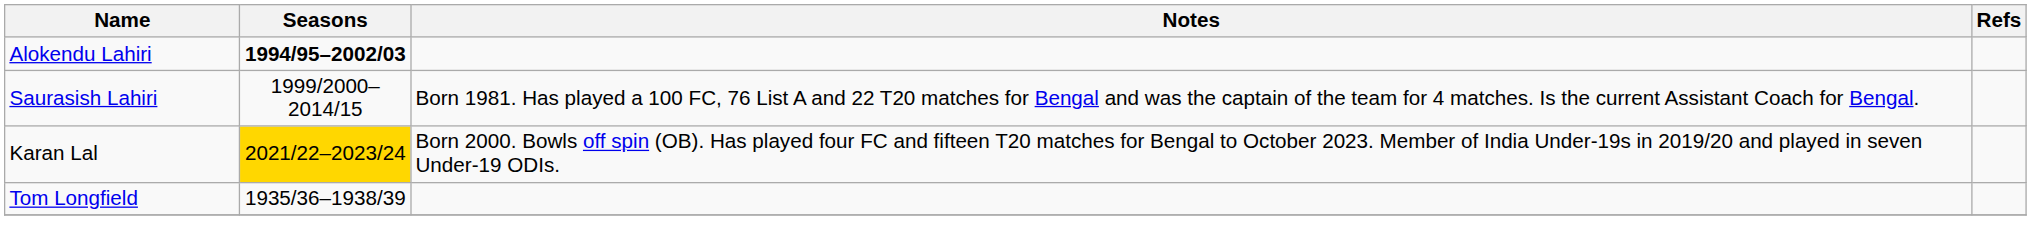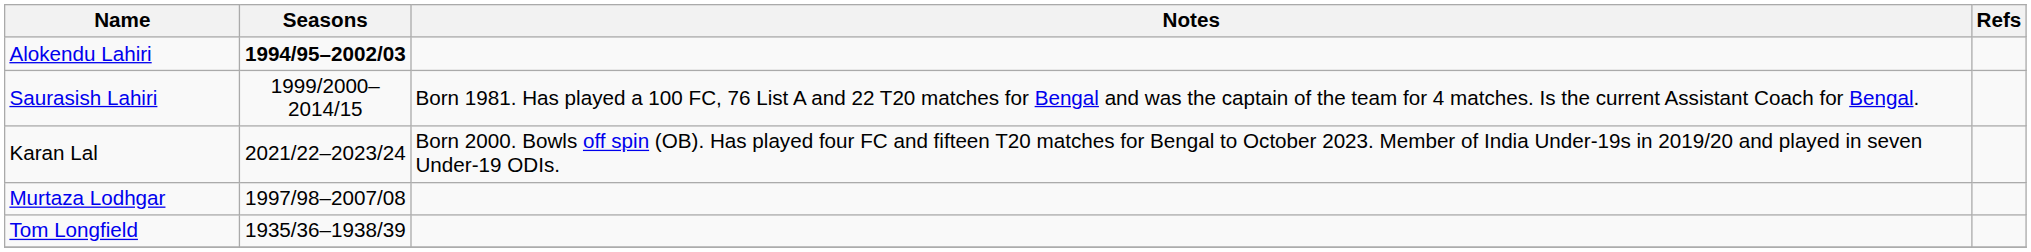 <table class="wikitable">
 <tr>
 <th style="width:175px">Name</th>
 <th style="width:125px">Seasons</th>
 <th>Notes</th>
 <th>Refs</th>
 </tr>
 <tr>
 <td><a href='#'>Alokendu Lahiri</a></td>
 <td align="center"><strong>1994/95–2002/03</strong></td>
 <td></td>
 <td></td>
 </tr>
 <tr>
 <td><a href='#'>Saurasish Lahiri</a></td>
 <td align="center">1999/2000–2014/15</td>
 <td>Born 1981. Has played a 100 FC, 76 List A and 22 T20 matches for <a href='#'>Bengal</a> and was the captain of the team for 4 matches. Is the current Assistant Coach for <a href='#'>Bengal</a>.</td>
 <td></td>
 </tr>
 <tr>
 <td>Karan Lal</td>
-<td align="center" style="background: gold;">2021/22–2023/24</td>
+<td align="center">2021/22–2023/24</td>
 <td>Born 2000. Bowls <a href='#'>off spin</a> (OB). Has played four FC and fifteen T20 matches for Bengal to October 2023. Member of India Under-19s in 2019/20 and played in seven Under-19 ODIs.</td>
+<td></td>
+</tr>
+<tr>
+<td><a href='#'>Murtaza Lodhgar</a></td>
+<td align="center">1997/98–2007/08</td>
+<td></td>
 <td></td>
 </tr>
 <tr>
 <td><a href='#'>Tom Longfield</a></td>
 <td align="center">1935/36–1938/39</td>
 <td></td>
 <td></td>
 </tr>
 <tr>
 </tr>
 </table>
